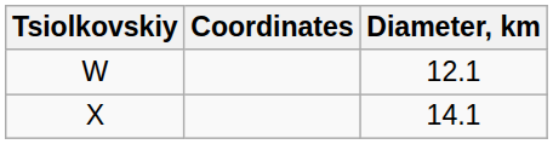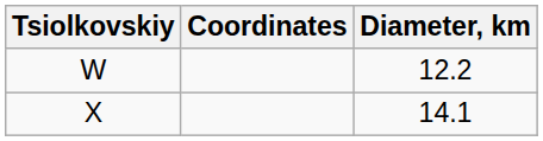 <table class="wikitable" style="text-align:center">
 <tr>
 <th>Tsiolkovskiy</th>
 <th class="unsortable">Coordinates</th>
 <th>Diameter, km</th>
 </tr>
 <tr>
 <td>W</td>
 <td></td>
-<td>12.1</td>
+<td>12.2</td>
 </tr>
 <tr>
 <td>X</td>
 <td></td>
 <td>14.1</td>
 </tr>
 </table>
